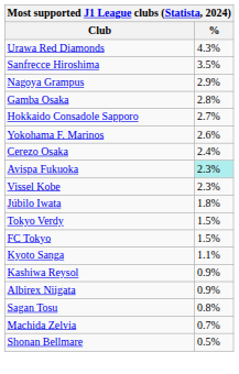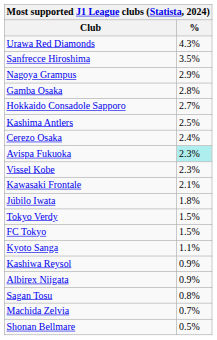 <table class="wikitable sortable">
 <tr>
 <th colspan="2">Most supported <a href='#'>J1 League</a> clubs (<a href='#'>Statista</a>, 2024)</th>
 </tr>
 <tr>
 <th>Club</th>
 <th>%</th>
 </tr>
 <tr>
 <td><a href='#'>Urawa Red Diamonds</a></td>
 <td>4.3%</td>
 </tr>
 <tr>
 <td><a href='#'>Sanfrecce Hiroshima</a></td>
 <td>3.5%</td>
 </tr>
 <tr>
 <td><a href='#'>Nagoya Grampus</a></td>
 <td>2.9%</td>
 </tr>
 <tr>
 <td><a href='#'>Gamba Osaka</a></td>
 <td>2.8%</td>
 </tr>
 <tr>
 <td><a href='#'>Hokkaido Consadole Sapporo</a></td>
 <td>2.7%</td>
 </tr>
 <tr>
-<td><a href='#'>Yokohama F. Marinos</a></td>
-<td>2.6%</td>
+<td><a href='#'>Kashima Antlers</a></td>
+<td>2.5%</td>
 </tr>
 <tr>
 <td><a href='#'>Cerezo Osaka</a></td>
 <td>2.4%</td>
 </tr>
 <tr>
 <td><a href='#'>Avispa Fukuoka</a></td>
 <td style="background: paleturquoise;">2.3%</td>
 </tr>
 <tr>
 <td><a href='#'>Vissel Kobe</a></td>
 <td>2.3%</td>
+</tr>
+<tr>
+<td><a href='#'>Kawasaki Frontale</a></td>
+<td>2.1%</td>
 </tr>
 <tr>
 <td><a href='#'>Júbilo Iwata</a></td>
 <td>1.8%</td>
 </tr>
 <tr>
 <td><a href='#'>Tokyo Verdy</a></td>
 <td>1.5%</td>
 </tr>
 <tr>
 <td><a href='#'>FC Tokyo</a></td>
 <td>1.5%</td>
 </tr>
 <tr>
 <td><a href='#'>Kyoto Sanga</a></td>
 <td>1.1%</td>
 </tr>
 <tr>
 <td><a href='#'>Kashiwa Reysol</a></td>
 <td>0.9%</td>
 </tr>
 <tr>
 <td><a href='#'>Albirex Niigata</a></td>
 <td>0.9%</td>
 </tr>
 <tr>
 <td><a href='#'>Sagan Tosu</a></td>
 <td>0.8%</td>
 </tr>
 <tr>
 <td><a href='#'>Machida Zelvia</a></td>
 <td>0.7%</td>
 </tr>
 <tr>
 <td><a href='#'>Shonan Bellmare</a></td>
 <td>0.5%</td>
 </tr>
 </table>
